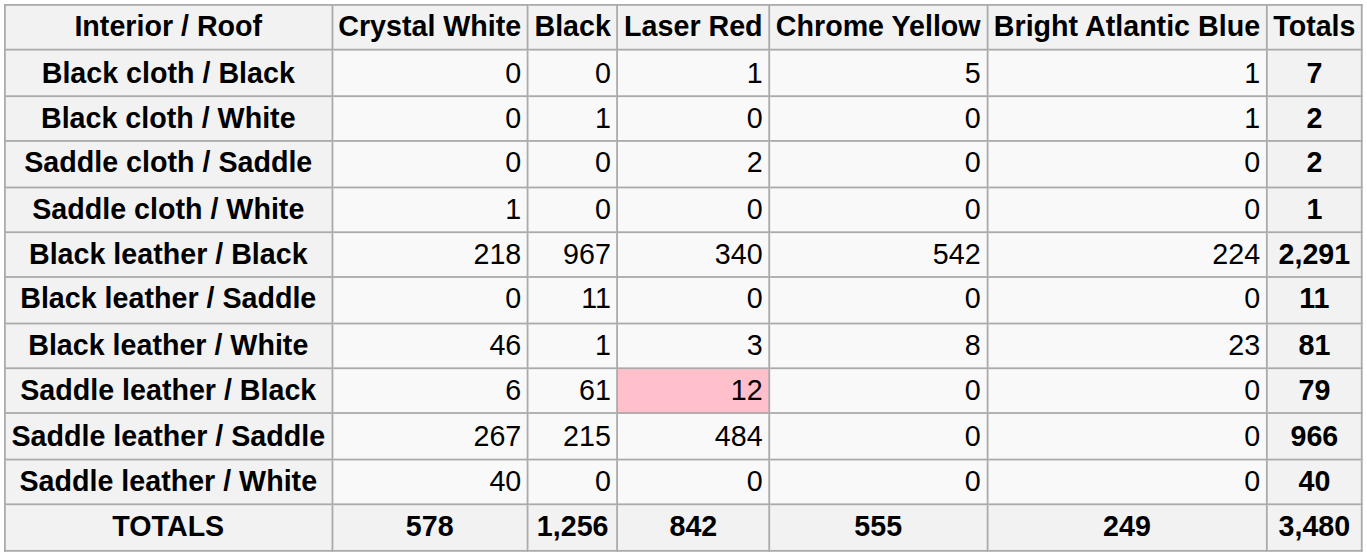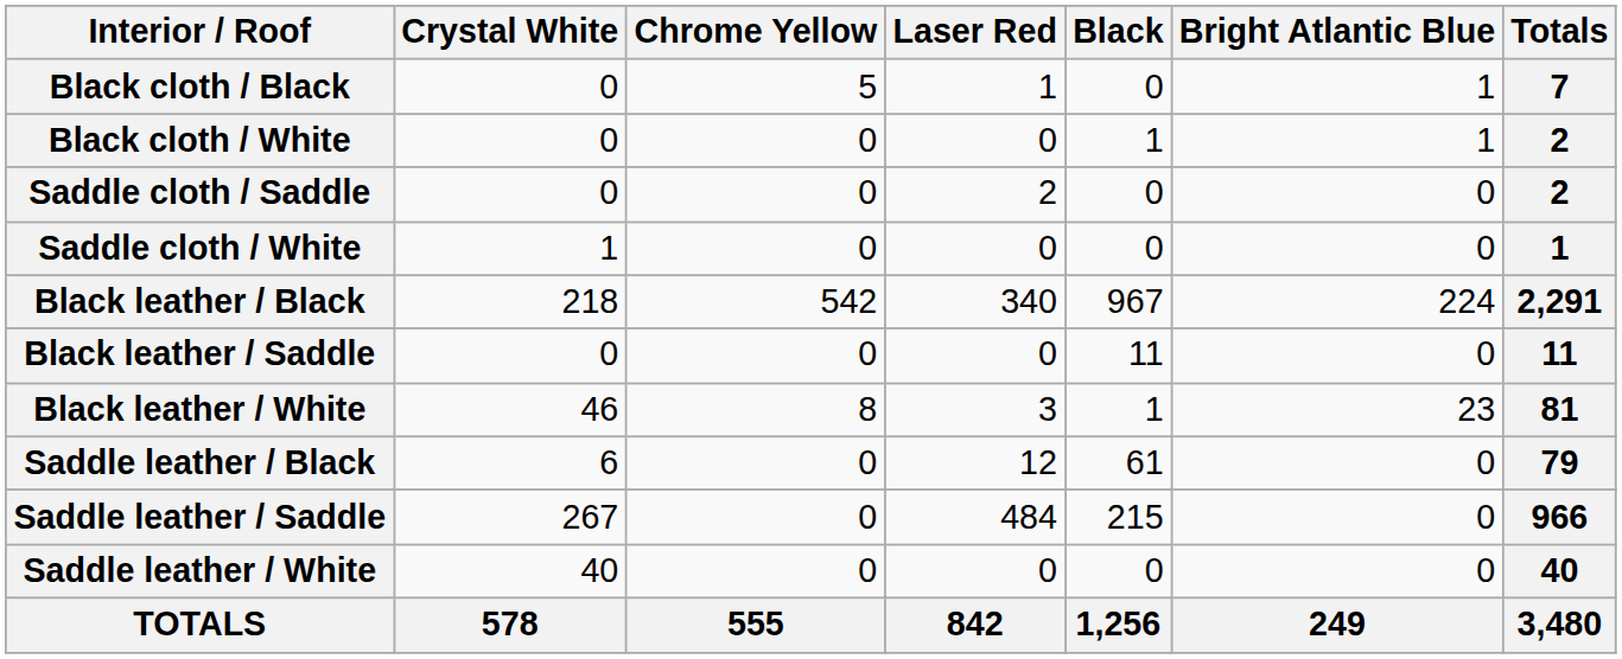 <table class=wikitable>
 <tr>
 <th>Interior / Roof</th>
 <th>Crystal White</th>
+<th>Chrome Yellow</th>
+<th>Laser Red</th>
 <th>Black</th>
-<th>Laser Red</th>
-<th>Chrome Yellow</th>
 <th>Bright Atlantic Blue</th>
 <th>Totals</th>
 </tr>
 <tr>
 <th>Black cloth / Black</th>
 <td align=right>0</td>
+<td align=right>5</td>
+<td align=right>1</td>
 <td align=right>0</td>
-<td align=right>1</td>
-<td align=right>5</td>
 <td align=right>1</td>
 <th>7</th>
 </tr>
 <tr>
 <th>Black cloth / White</th>
 <td align=right>0</td>
-<td align=right>1</td>
 <td align=right>0</td>
 <td align=right>0</td>
+<td align=right>1</td>
 <td align=right>1</td>
 <th>2</th>
 </tr>
 <tr>
 <th>Saddle cloth / Saddle</th>
 <td align=right>0</td>
 <td align=right>0</td>
 <td align=right>2</td>
 <td align=right>0</td>
 <td align=right>0</td>
 <th>2</th>
 </tr>
 <tr>
 <th>Saddle cloth / White</th>
 <td align=right>1</td>
 <td align=right>0</td>
 <td align=right>0</td>
 <td align=right>0</td>
 <td align=right>0</td>
 <th>1</th>
 </tr>
 <tr>
 <th>Black leather / Black</th>
 <td align=right>218</td>
+<td align=right>542</td>
+<td align=right>340</td>
 <td align=right>967</td>
-<td align=right>340</td>
-<td align=right>542</td>
 <td align=right>224</td>
 <th>2,291</th>
 </tr>
 <tr>
 <th>Black leather / Saddle</th>
 <td align=right>0</td>
-<td align=right>11</td>
 <td align=right>0</td>
 <td align=right>0</td>
+<td align=right>11</td>
 <td align=right>0</td>
 <th>11</th>
 </tr>
 <tr>
 <th>Black leather / White</th>
 <td align=right>46</td>
+<td align=right>8</td>
+<td align=right>3</td>
 <td align=right>1</td>
-<td align=right>3</td>
-<td align=right>8</td>
 <td align=right>23</td>
 <th>81</th>
 </tr>
 <tr>
 <th>Saddle leather / Black</th>
 <td align=right>6</td>
+<td align=right>0</td>
+<td align=right>12</td>
 <td align=right>61</td>
-<td align=right style="background: pink;">12</td>
-<td align=right>0</td>
 <td align=right>0</td>
 <th>79</th>
 </tr>
 <tr>
 <th>Saddle leather / Saddle</th>
 <td align=right>267</td>
+<td align=right>0</td>
+<td align=right>484</td>
 <td align=right>215</td>
-<td align=right>484</td>
-<td align=right>0</td>
 <td align=right>0</td>
 <th>966</th>
 </tr>
 <tr>
 <th>Saddle leather / White</th>
 <td align=right>40</td>
 <td align=right>0</td>
 <td align=right>0</td>
 <td align=right>0</td>
 <td align=right>0</td>
 <th>40</th>
 </tr>
 <tr>
 <th>TOTALS</th>
 <th>578</th>
+<th>555</th>
+<th>842</th>
 <th>1,256</th>
-<th>842</th>
-<th>555</th>
 <th>249</th>
 <th>3,480</th>
 </tr>
 </table>
